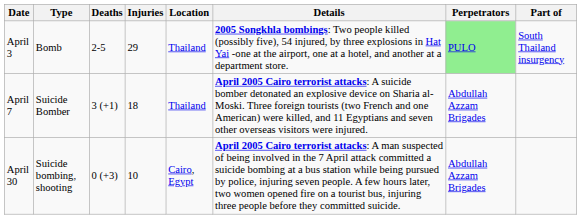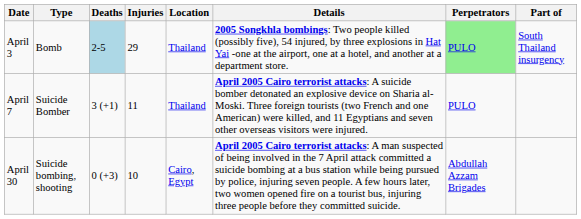 <table class="wikitable sortable" id="terrorIncidents2005Apr">
 <tr>
 <th>Date</th>
 <th>Type</th>
 <th>Deaths</th>
 <th>Injuries</th>
 <th>Location</th>
 <th>Details</th>
 <th>Perpetrators</th>
 <th>Part of</th>
 </tr>
 <tr>
 <td>April 3</td>
 <td>Bomb</td>
-<td>2-5</td>
+<td style="background: lightblue;">2-5</td>
 <td>29</td>
 <td><a href='#'>Thailand</a></td>
 <td><strong><a href='#'>2005 Songkhla bombings</a></strong>: Two people killed (possibly five), 54 injured, by three explosions in <a href='#'>Hat Yai</a> -one at the airport, one at a hotel, and another at a department store.</td>
 <td style="background: lightgreen;"><a href='#'>PULO</a></td>
 <td><a href='#'>South Thailand insurgency</a></td>
 </tr>
 <tr>
 <td>April 7</td>
 <td>Suicide Bomber</td>
 <td>3 (+1)</td>
-<td>18</td>
+<td>11</td>
 <td><a href='#'>Thailand</a></td>
 <td><strong><a href='#'>April 2005 Cairo terrorist attacks</a></strong>: A suicide bomber detonated an explosive device on Sharia al-Moski. Three foreign tourists (two French and one American) were killed, and 11 Egyptians and seven other overseas visitors were injured.</td>
-<td><a href='#'>Abdullah Azzam Brigades</a></td>
+<td><a href='#'>PULO</a></td>
 <td></td>
 </tr>
 <tr>
 <td>April 30</td>
 <td>Suicide bombing, shooting</td>
 <td>0 (+3)</td>
 <td>10</td>
 <td><a href='#'>Cairo</a>, <a href='#'>Egypt</a></td>
 <td><strong><a href='#'>April 2005 Cairo terrorist attacks</a></strong>: A man suspected of being involved in the 7 April attack committed a suicide bombing at a bus station while being pursued by police, injuring seven people. A few hours later, two women opened fire on a tourist bus, injuring three people before they committed suicide.</td>
 <td><a href='#'>Abdullah Azzam Brigades</a></td>
 <td></td>
 </tr>
 </table>
